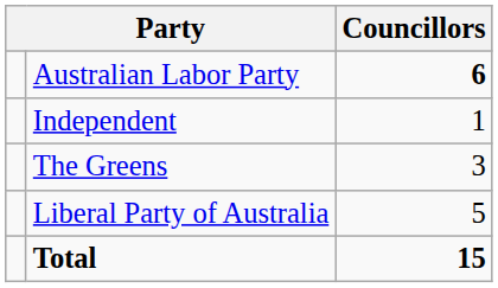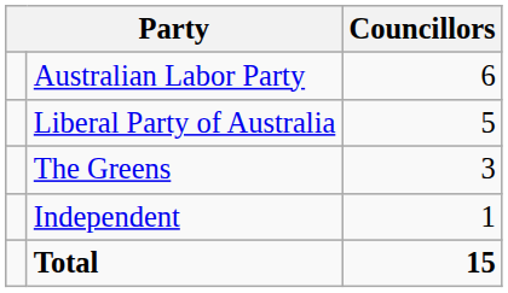 <table class="wikitable">
 <tr>
 <th colspan="2">Party</th>
 <th>Councillors</th>
 </tr>
 <tr>
 <td> </td>
 <td><a href='#'>Australian Labor Party</a></td>
-<td align=right><strong>6</strong></td>
+<td align=right>6</td>
 </tr>
 <tr>
 <td> </td>
-<td><a href='#'>Independent</a></td>
-<td align=right>1</td>
+<td><a href='#'>Liberal Party of Australia</a></td>
+<td align=right>5</td>
 </tr>
 <tr>
 <td> </td>
 <td><a href='#'>The Greens</a></td>
 <td align=right>3</td>
 </tr>
 <tr>
 <td> </td>
-<td><a href='#'>Liberal Party of Australia</a></td>
-<td align=right>5</td>
+<td><a href='#'>Independent</a></td>
+<td align=right>1</td>
 </tr>
 <tr>
 <td></td>
 <td><strong>Total</strong></td>
 <td align=right><strong>15</strong></td>
 </tr>
 </table>
